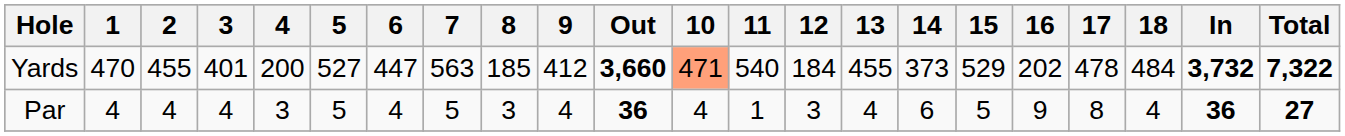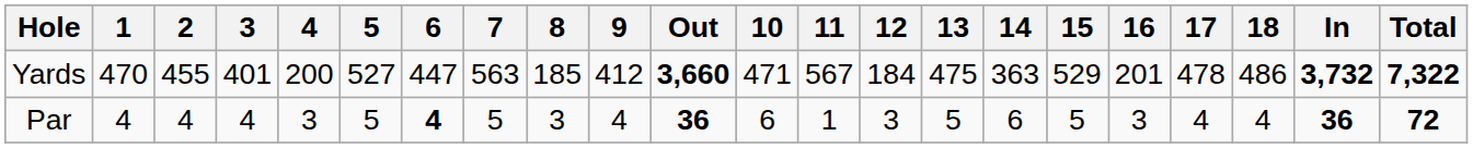 <table class="wikitable" style="text-align:center">
 <tr>
 <th>Hole</th>
 <th>1</th>
 <th>2</th>
 <th>3</th>
 <th>4</th>
 <th>5</th>
 <th>6</th>
 <th>7</th>
 <th>8</th>
 <th>9</th>
 <th>Out</th>
 <th>10</th>
 <th>11</th>
 <th>12</th>
 <th>13</th>
 <th>14</th>
 <th>15</th>
 <th>16</th>
 <th>17</th>
 <th>18</th>
 <th>In</th>
 <th>Total</th>
 </tr>
 <tr>
 <td>Yards</td>
 <td>470</td>
 <td>455</td>
 <td>401</td>
 <td>200</td>
 <td>527</td>
 <td>447</td>
 <td>563</td>
 <td>185</td>
 <td>412</td>
 <td><strong>3,660</strong></td>
-<td style="background: lightsalmon;">471</td>
-<td>540</td>
+<td>471</td>
+<td>567</td>
 <td>184</td>
-<td>455</td>
-<td>373</td>
+<td>475</td>
+<td>363</td>
 <td>529</td>
-<td>202</td>
+<td>201</td>
 <td>478</td>
-<td>484</td>
+<td>486</td>
 <td><strong>3,732</strong></td>
 <td><strong>7,322</strong></td>
 </tr>
 <tr>
 <td>Par</td>
 <td>4</td>
 <td>4</td>
 <td>4</td>
 <td>3</td>
 <td>5</td>
-<td>4</td>
+<td><strong>4</strong></td>
 <td>5</td>
 <td>3</td>
 <td>4</td>
 <td><strong>36</strong></td>
-<td>4</td>
+<td>6</td>
 <td>1</td>
 <td>3</td>
-<td>4</td>
+<td>5</td>
 <td>6</td>
 <td>5</td>
-<td>9</td>
-<td>8</td>
+<td>3</td>
+<td>4</td>
 <td>4</td>
 <td><strong>36</strong></td>
-<td><strong>27</strong></td>
+<td><strong>72</strong></td>
 </tr>
 </table>
